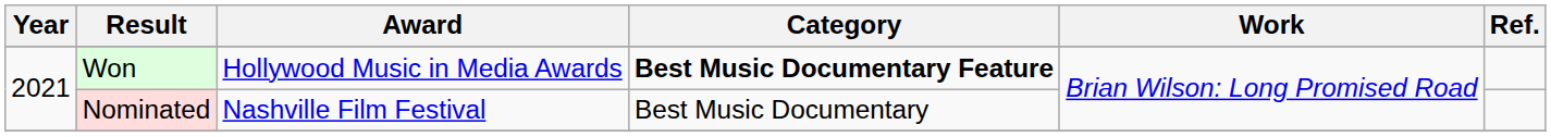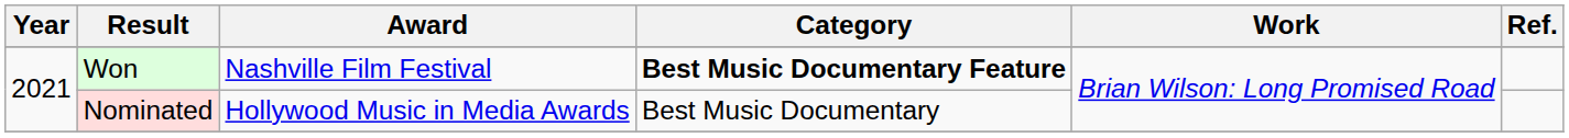 <table class="wikitable">
 <tr>
 <th>Year</th>
 <th>Result</th>
 <th>Award</th>
 <th>Category</th>
 <th>Work</th>
 <th>Ref.</th>
 </tr>
 <tr>
 </tr>
 <tr>
 <td rowspan="2">2021</td>
 <td style="background: #ddffdd">Won</td>
-<td><a href='#'>Hollywood Music in Media Awards</a></td>
+<td><a href='#'>Nashville Film Festival</a></td>
 <td><strong>Best Music Documentary Feature</strong></td>
 <td rowspan="2"><em><a href='#'>Brian Wilson: Long Promised Road</a></em></td>
 <td></td>
 </tr>
 <tr>
 <td style="background: #ffdddd">Nominated</td>
-<td><a href='#'>Nashville Film Festival</a></td>
+<td><a href='#'>Hollywood Music in Media Awards</a></td>
 <td>Best Music Documentary</td>
 <td></td>
 </tr>
 <tr>
 </tr>
 </table>
